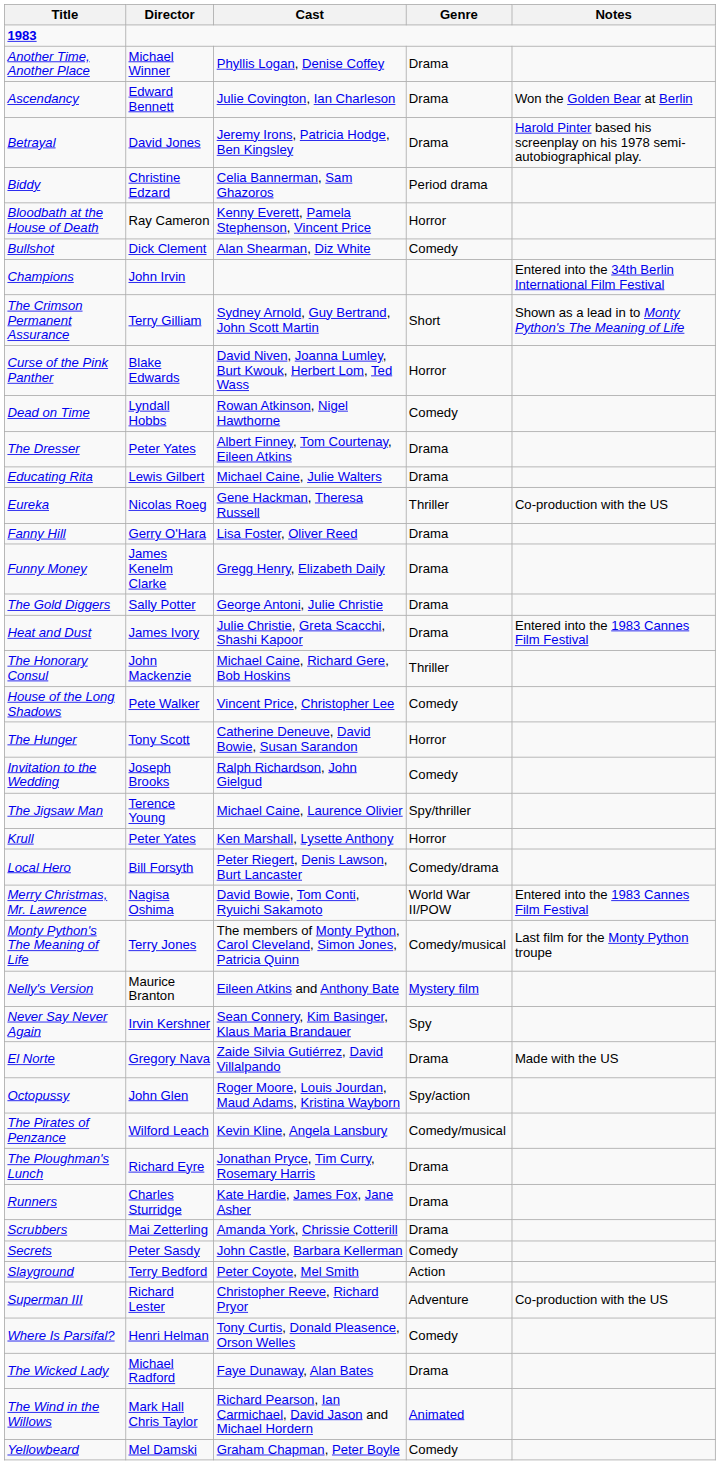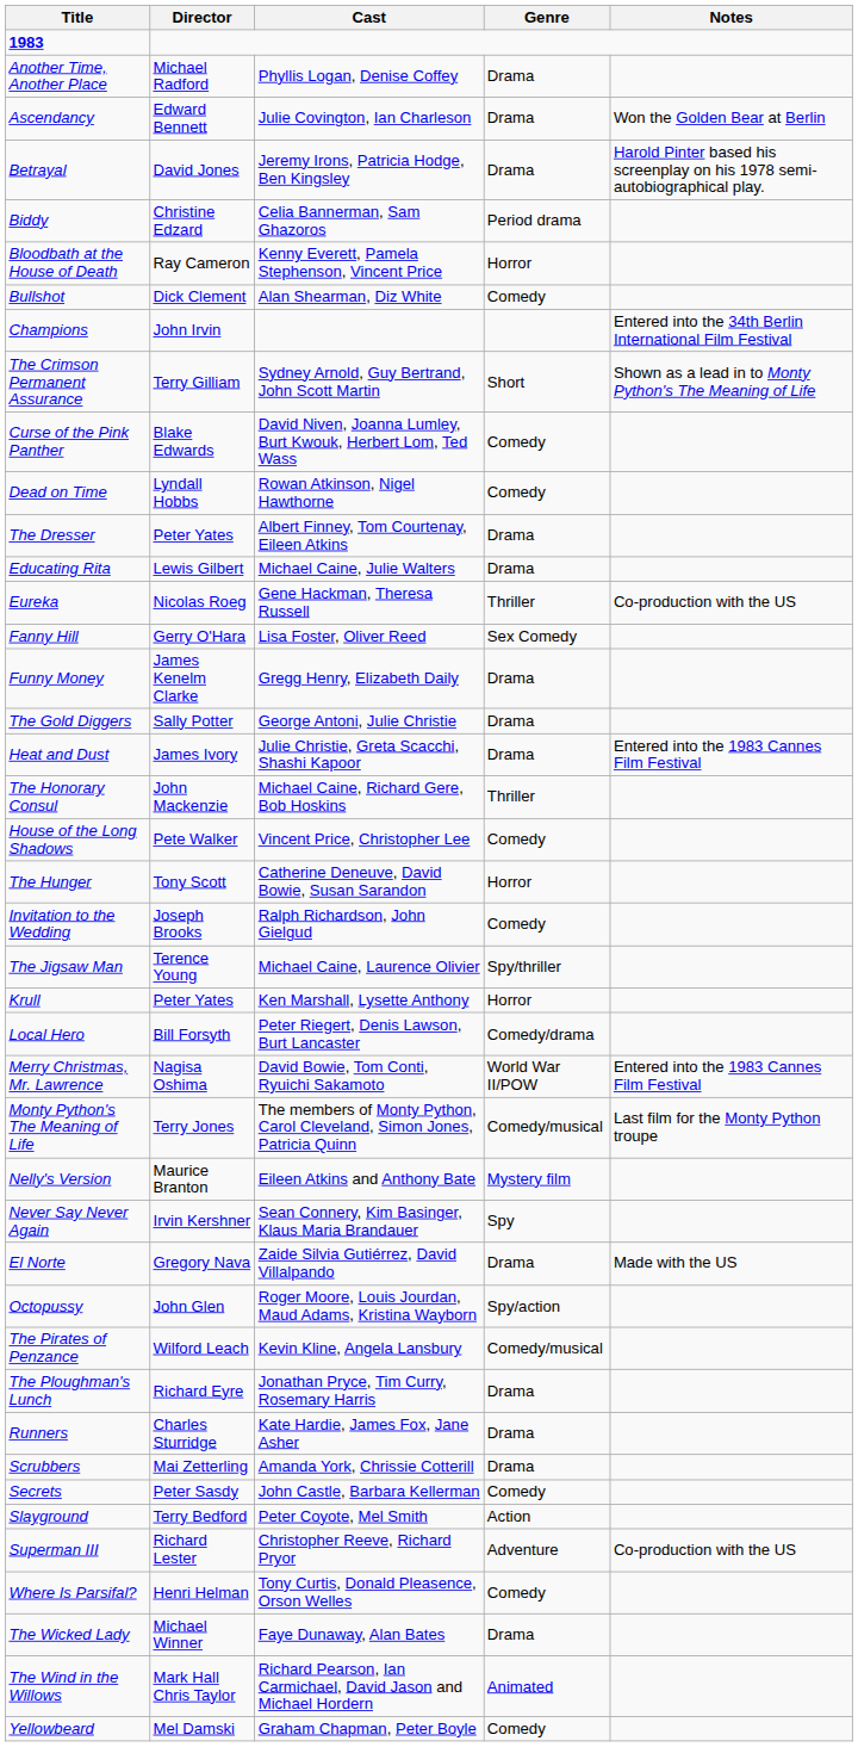 <table class="wikitable">
 <tr>
 <th>Title</th>
 <th>Director</th>
 <th>Cast</th>
 <th>Genre</th>
 <th>Notes</th>
 </tr>
 <tr>
 <td><strong><a href='#'>1983</a></strong></td>
 </tr>
 <tr>
 <td><em><a href='#'>Another Time, Another Place</a></em></td>
-<td><a href='#'>Michael Winner</a></td>
+<td><a href='#'>Michael Radford</a></td>
 <td><a href='#'>Phyllis Logan</a>, <a href='#'>Denise Coffey</a></td>
 <td>Drama</td>
 <td></td>
 </tr>
 <tr>
 <td><em><a href='#'>Ascendancy</a></em></td>
 <td><a href='#'>Edward Bennett</a></td>
 <td><a href='#'>Julie Covington</a>, <a href='#'>Ian Charleson</a></td>
 <td>Drama</td>
 <td>Won the <a href='#'>Golden Bear</a> at <a href='#'>Berlin</a></td>
 </tr>
 <tr>
 <td><em><a href='#'>Betrayal</a></em></td>
 <td><a href='#'>David Jones</a></td>
 <td><a href='#'>Jeremy Irons</a>, <a href='#'>Patricia Hodge</a>, <a href='#'>Ben Kingsley</a></td>
 <td>Drama</td>
 <td><a href='#'>Harold Pinter</a> based his screenplay on his 1978 semi-autobiographical play.</td>
 </tr>
 <tr>
 <td><em><a href='#'>Biddy</a></em></td>
 <td><a href='#'>Christine Edzard</a></td>
 <td><a href='#'>Celia Bannerman</a>, <a href='#'>Sam Ghazoros</a></td>
 <td>Period drama</td>
 <td></td>
 </tr>
 <tr>
 <td><em><a href='#'>Bloodbath at the House of Death</a></em></td>
 <td>Ray Cameron</td>
 <td><a href='#'>Kenny Everett</a>, <a href='#'>Pamela Stephenson</a>, <a href='#'>Vincent Price</a></td>
 <td>Horror</td>
 <td></td>
 </tr>
 <tr>
 <td><em><a href='#'>Bullshot</a></em></td>
 <td><a href='#'>Dick Clement</a></td>
 <td><a href='#'>Alan Shearman</a>, <a href='#'>Diz White</a></td>
 <td>Comedy</td>
 <td></td>
 </tr>
 <tr>
 <td><em><a href='#'>Champions</a></em></td>
 <td><a href='#'>John Irvin</a></td>
 <td></td>
 <td></td>
 <td>Entered into the <a href='#'>34th Berlin International Film Festival</a></td>
 </tr>
 <tr>
 <td><em><a href='#'>The Crimson Permanent Assurance</a></em></td>
 <td><a href='#'>Terry Gilliam</a></td>
 <td><a href='#'>Sydney Arnold</a>, <a href='#'>Guy Bertrand</a>, <a href='#'>John Scott Martin</a></td>
 <td>Short</td>
 <td>Shown as a lead in to <em><a href='#'>Monty Python's The Meaning of Life</a></em></td>
 </tr>
 <tr>
 <td><em><a href='#'>Curse of the Pink Panther</a></em></td>
 <td><a href='#'>Blake Edwards</a></td>
 <td><a href='#'>David Niven</a>, <a href='#'>Joanna Lumley</a>, <a href='#'>Burt Kwouk</a>, <a href='#'>Herbert Lom</a>, <a href='#'>Ted Wass</a></td>
-<td>Horror</td>
+<td>Comedy</td>
 <td></td>
 </tr>
 <tr>
 <td><em><a href='#'>Dead on Time</a></em></td>
 <td><a href='#'>Lyndall Hobbs</a></td>
 <td><a href='#'>Rowan Atkinson</a>, <a href='#'>Nigel Hawthorne</a></td>
 <td>Comedy</td>
 <td></td>
 </tr>
 <tr>
 <td><em><a href='#'>The Dresser</a></em></td>
 <td><a href='#'>Peter Yates</a></td>
 <td><a href='#'>Albert Finney</a>, <a href='#'>Tom Courtenay</a>, <a href='#'>Eileen Atkins</a></td>
 <td>Drama</td>
 <td></td>
 </tr>
 <tr>
 <td><em><a href='#'>Educating Rita</a></em></td>
 <td><a href='#'>Lewis Gilbert</a></td>
 <td><a href='#'>Michael Caine</a>, <a href='#'>Julie Walters</a></td>
 <td>Drama</td>
 <td></td>
 </tr>
 <tr>
 <td><em><a href='#'>Eureka</a></em></td>
 <td><a href='#'>Nicolas Roeg</a></td>
 <td><a href='#'>Gene Hackman</a>, <a href='#'>Theresa Russell</a></td>
 <td>Thriller</td>
 <td>Co-production with the US</td>
 </tr>
 <tr>
 <td><em><a href='#'>Fanny Hill</a></em></td>
 <td><a href='#'>Gerry O'Hara</a></td>
 <td><a href='#'>Lisa Foster</a>, <a href='#'>Oliver Reed</a></td>
-<td>Drama</td>
+<td>Sex Comedy</td>
 <td></td>
 </tr>
 <tr>
 <td><em><a href='#'>Funny Money</a></em></td>
 <td><a href='#'>James Kenelm Clarke</a></td>
 <td><a href='#'>Gregg Henry</a>, <a href='#'>Elizabeth Daily</a></td>
 <td>Drama</td>
 <td></td>
 </tr>
 <tr>
 <td><em><a href='#'>The Gold Diggers</a></em></td>
 <td><a href='#'>Sally Potter</a></td>
 <td><a href='#'>George Antoni</a>, <a href='#'>Julie Christie</a></td>
 <td>Drama</td>
 <td></td>
 </tr>
 <tr>
 <td><em><a href='#'>Heat and Dust</a></em></td>
 <td><a href='#'>James Ivory</a></td>
 <td><a href='#'>Julie Christie</a>, <a href='#'>Greta Scacchi</a>, <a href='#'>Shashi Kapoor</a></td>
 <td>Drama</td>
 <td>Entered into the <a href='#'>1983 Cannes Film Festival</a></td>
 </tr>
 <tr>
 <td><em><a href='#'>The Honorary Consul</a></em></td>
 <td><a href='#'>John Mackenzie</a></td>
 <td><a href='#'>Michael Caine</a>, <a href='#'>Richard Gere</a>, <a href='#'>Bob Hoskins</a></td>
 <td>Thriller</td>
 <td></td>
 </tr>
 <tr>
 <td><em><a href='#'>House of the Long Shadows</a></em></td>
 <td><a href='#'>Pete Walker</a></td>
 <td><a href='#'>Vincent Price</a>, <a href='#'>Christopher Lee</a></td>
 <td>Comedy</td>
 <td></td>
 </tr>
 <tr>
 <td><em><a href='#'>The Hunger</a></em></td>
 <td><a href='#'>Tony Scott</a></td>
 <td><a href='#'>Catherine Deneuve</a>, <a href='#'>David Bowie</a>, <a href='#'>Susan Sarandon</a></td>
 <td>Horror</td>
 <td></td>
 </tr>
 <tr>
 <td><em><a href='#'>Invitation to the Wedding</a></em></td>
 <td><a href='#'>Joseph Brooks</a></td>
 <td><a href='#'>Ralph Richardson</a>, <a href='#'>John Gielgud</a></td>
 <td>Comedy</td>
 <td></td>
 </tr>
 <tr>
 <td><em><a href='#'>The Jigsaw Man</a></em></td>
 <td><a href='#'>Terence Young</a></td>
 <td><a href='#'>Michael Caine</a>,  <a href='#'>Laurence Olivier</a></td>
 <td>Spy/thriller</td>
 <td></td>
 </tr>
 <tr>
 <td><em><a href='#'>Krull</a></em></td>
 <td><a href='#'>Peter Yates</a></td>
 <td><a href='#'>Ken Marshall</a>, <a href='#'>Lysette Anthony</a></td>
 <td>Horror</td>
 <td></td>
 </tr>
 <tr>
 <td><em><a href='#'>Local Hero</a></em></td>
 <td><a href='#'>Bill Forsyth</a></td>
 <td><a href='#'>Peter Riegert</a>, <a href='#'>Denis Lawson</a>, <a href='#'>Burt Lancaster</a></td>
 <td>Comedy/drama</td>
 <td></td>
 </tr>
 <tr>
 <td><em><a href='#'>Merry Christmas, Mr. Lawrence</a></em></td>
 <td><a href='#'>Nagisa Oshima</a></td>
 <td><a href='#'>David Bowie</a>, <a href='#'>Tom Conti</a>, <a href='#'>Ryuichi Sakamoto</a></td>
 <td>World War II/POW</td>
 <td>Entered into the <a href='#'>1983 Cannes Film Festival</a></td>
 </tr>
 <tr>
 <td><em><a href='#'>Monty Python's The Meaning of Life</a></em></td>
 <td><a href='#'>Terry Jones</a></td>
 <td>The members of <a href='#'>Monty Python</a>, <a href='#'>Carol Cleveland</a>, <a href='#'>Simon Jones</a>, <a href='#'>Patricia Quinn</a></td>
 <td>Comedy/musical</td>
 <td>Last film for the <a href='#'>Monty Python</a> troupe</td>
 </tr>
 <tr>
 <td><em><a href='#'>Nelly's Version</a></em></td>
 <td>Maurice Branton</td>
 <td><a href='#'>Eileen Atkins</a> and <a href='#'>Anthony Bate</a></td>
 <td><a href='#'>Mystery film</a></td>
 <td></td>
 </tr>
 <tr>
 <td><em><a href='#'>Never Say Never Again</a></em></td>
 <td><a href='#'>Irvin Kershner</a></td>
 <td><a href='#'>Sean Connery</a>, <a href='#'>Kim Basinger</a>, <a href='#'>Klaus Maria Brandauer</a></td>
 <td>Spy</td>
 <td></td>
 </tr>
 <tr>
 <td><em><a href='#'>El Norte</a></em></td>
 <td><a href='#'>Gregory Nava</a></td>
 <td><a href='#'>Zaide Silvia Gutiérrez</a>, <a href='#'>David Villalpando</a></td>
 <td>Drama</td>
 <td>Made with the US</td>
 </tr>
 <tr>
 <td><em><a href='#'>Octopussy</a></em></td>
 <td><a href='#'>John Glen</a></td>
 <td><a href='#'>Roger Moore</a>, <a href='#'>Louis Jourdan</a>, <a href='#'>Maud Adams</a>, <a href='#'>Kristina Wayborn</a></td>
 <td>Spy/action</td>
 <td></td>
 </tr>
 <tr>
 <td><em><a href='#'>The Pirates of Penzance</a></em></td>
 <td><a href='#'>Wilford Leach</a></td>
 <td><a href='#'>Kevin Kline</a>, <a href='#'>Angela Lansbury</a></td>
 <td>Comedy/musical</td>
 <td></td>
 </tr>
 <tr>
 <td><em><a href='#'>The Ploughman's Lunch</a></em></td>
 <td><a href='#'>Richard Eyre</a></td>
 <td><a href='#'>Jonathan Pryce</a>, <a href='#'>Tim Curry</a>, <a href='#'>Rosemary Harris</a></td>
 <td>Drama</td>
 <td></td>
 </tr>
 <tr>
 <td><em><a href='#'>Runners</a></em></td>
 <td><a href='#'>Charles Sturridge</a></td>
 <td><a href='#'>Kate Hardie</a>, <a href='#'>James Fox</a>, <a href='#'>Jane Asher</a></td>
 <td>Drama</td>
 <td></td>
 </tr>
 <tr>
 <td><em><a href='#'>Scrubbers</a></em></td>
 <td><a href='#'>Mai Zetterling</a></td>
 <td><a href='#'>Amanda York</a>, <a href='#'>Chrissie Cotterill</a></td>
 <td>Drama</td>
 <td></td>
 </tr>
 <tr>
 <td><em><a href='#'>Secrets</a></em></td>
 <td><a href='#'>Peter Sasdy</a></td>
 <td><a href='#'>John Castle</a>, <a href='#'>Barbara Kellerman</a></td>
 <td>Comedy</td>
 <td></td>
 </tr>
 <tr>
 <td><em><a href='#'>Slayground</a></em></td>
 <td><a href='#'>Terry Bedford</a></td>
 <td><a href='#'>Peter Coyote</a>, <a href='#'>Mel Smith</a></td>
 <td>Action</td>
 <td></td>
 </tr>
 <tr>
 <td><em><a href='#'>Superman III</a></em></td>
 <td><a href='#'>Richard Lester</a></td>
 <td><a href='#'>Christopher Reeve</a>, <a href='#'>Richard Pryor</a></td>
 <td>Adventure</td>
 <td>Co-production with the US</td>
 </tr>
 <tr>
 <td><em><a href='#'>Where Is Parsifal?</a></em></td>
 <td><a href='#'>Henri Helman</a></td>
 <td><a href='#'>Tony Curtis</a>, <a href='#'>Donald Pleasence</a>, <a href='#'>Orson Welles</a></td>
 <td>Comedy</td>
 <td></td>
 </tr>
 <tr>
 <td><em><a href='#'>The Wicked Lady</a></em></td>
-<td><a href='#'>Michael Radford</a></td>
+<td><a href='#'>Michael Winner</a></td>
 <td><a href='#'>Faye Dunaway</a>, <a href='#'>Alan Bates</a></td>
 <td>Drama</td>
 <td></td>
 </tr>
 <tr>
 <td><em><a href='#'>The Wind in the Willows</a></em></td>
 <td><a href='#'>Mark Hall</a><br><a href='#'>Chris Taylor</a></td>
 <td><a href='#'>Richard Pearson</a>, <a href='#'>Ian Carmichael</a>, <a href='#'>David Jason</a> and <a href='#'>Michael Hordern</a></td>
 <td><a href='#'>Animated</a></td>
 <td></td>
 </tr>
 <tr>
 <td><em><a href='#'>Yellowbeard</a></em></td>
 <td><a href='#'>Mel Damski</a></td>
 <td><a href='#'>Graham Chapman</a>, <a href='#'>Peter Boyle</a></td>
 <td>Comedy</td>
 <td></td>
 </tr>
 </table>
